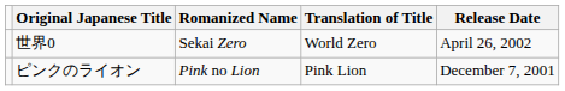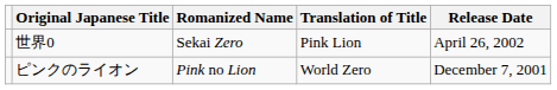 <table class="wikitable">
 <tr>
 <td></td>
 <th>Original Japanese Title</th>
 <th>Romanized Name</th>
 <th>Translation of Title</th>
 <th>Release Date</th>
 </tr>
 <tr>
 <td></td>
 <td>世界0</td>
 <td>Sekai <em>Zero</em></td>
-<td>World Zero</td>
+<td>Pink Lion</td>
 <td>April 26, 2002</td>
 </tr>
 <tr>
 <td></td>
 <td>ピンクのライオン</td>
 <td><em>Pink</em> no <em>Lion</em></td>
-<td>Pink Lion</td>
+<td>World Zero</td>
 <td>December 7, 2001</td>
 </tr>
 </table>
